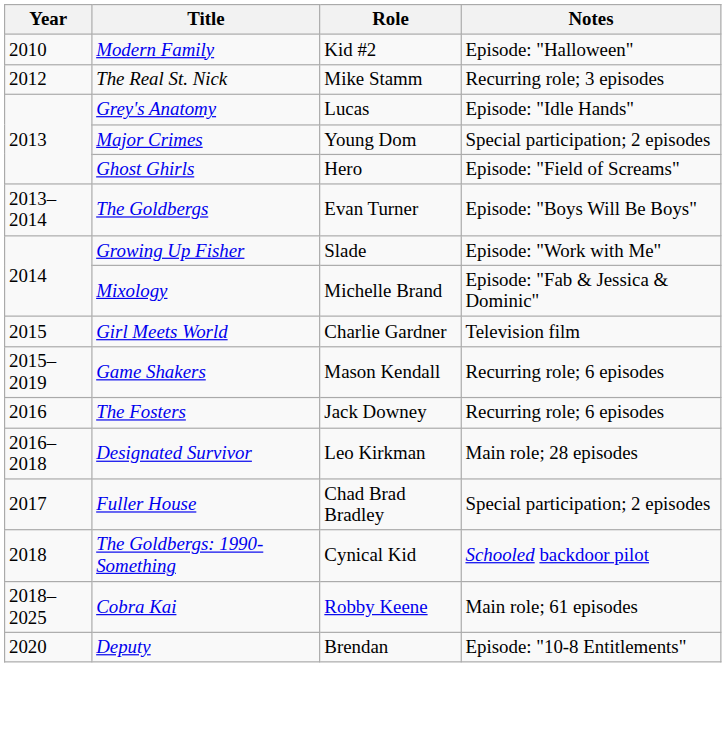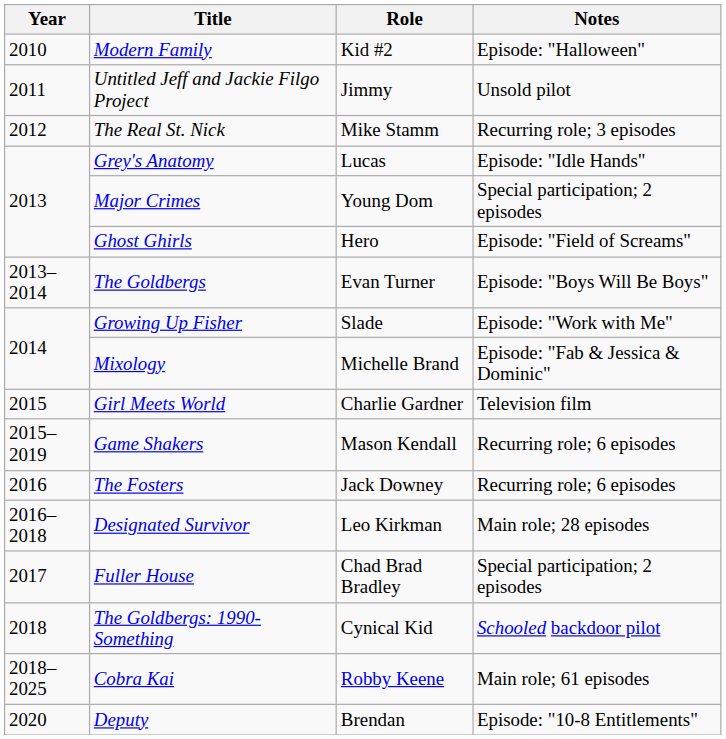 <table class="wikitable sortable">
 <tr>
 <th>Year</th>
 <th>Title</th>
 <th>Role</th>
 <th class="unsortable">Notes</th>
 </tr>
 <tr>
 <td>2010</td>
 <td><em><a href='#'>Modern Family</a></em></td>
 <td>Kid #2</td>
 <td>Episode: "Halloween"</td>
+</tr>
+<tr>
+<td>2011</td>
+<td><em>Untitled Jeff and Jackie Filgo Project</em></td>
+<td>Jimmy</td>
+<td>Unsold pilot</td>
 </tr>
 <tr>
 <td>2012</td>
 <td><em>The Real St. Nick</em></td>
 <td>Mike Stamm</td>
 <td>Recurring role; 3 episodes</td>
 </tr>
 <tr>
 <td rowspan="3">2013</td>
 <td><em><a href='#'>Grey's Anatomy</a></em></td>
 <td>Lucas</td>
 <td>Episode: "Idle Hands"</td>
 </tr>
 <tr>
 <td><em><a href='#'>Major Crimes</a></em></td>
 <td>Young Dom</td>
 <td>Special participation; 2 episodes</td>
 </tr>
 <tr>
 <td><em><a href='#'>Ghost Ghirls</a></em></td>
 <td>Hero</td>
 <td>Episode: "Field of Screams"</td>
 </tr>
 <tr>
 <td>2013–2014</td>
 <td><em><a href='#'>The Goldbergs</a></em></td>
 <td>Evan Turner</td>
 <td>Episode: "Boys Will Be Boys"</td>
 </tr>
 <tr>
 <td rowspan="2">2014</td>
 <td><em><a href='#'>Growing Up Fisher</a></em></td>
 <td>Slade</td>
 <td>Episode: "Work with Me"</td>
 </tr>
 <tr>
 <td><em><a href='#'>Mixology</a></em></td>
 <td>Michelle Brand</td>
 <td>Episode: "Fab & Jessica & Dominic"</td>
 </tr>
 <tr>
 <td>2015</td>
 <td><em><a href='#'>Girl Meets World</a></em></td>
 <td>Charlie Gardner</td>
 <td>Television film</td>
 </tr>
 <tr>
 <td>2015–2019</td>
 <td><em><a href='#'>Game Shakers</a></em></td>
 <td>Mason Kendall</td>
 <td>Recurring role; 6 episodes</td>
 </tr>
 <tr>
 <td>2016</td>
 <td><em><a href='#'>The Fosters</a></em></td>
 <td>Jack Downey</td>
 <td>Recurring role; 6 episodes</td>
 </tr>
 <tr>
 <td>2016–2018</td>
 <td><em><a href='#'>Designated Survivor</a></em></td>
 <td>Leo Kirkman</td>
 <td>Main role; 28 episodes</td>
 </tr>
 <tr>
 <td>2017</td>
 <td><em><a href='#'>Fuller House</a></em></td>
 <td>Chad Brad Bradley</td>
 <td>Special participation; 2 episodes</td>
 </tr>
 <tr>
 <td>2018</td>
 <td><em><a href='#'>The Goldbergs: 1990-Something</a></em></td>
 <td>Cynical Kid</td>
 <td><em><a href='#'>Schooled</a></em> <a href='#'>backdoor pilot</a></td>
 </tr>
 <tr>
 <td>2018–2025</td>
 <td><em><a href='#'>Cobra Kai</a></em></td>
 <td><a href='#'>Robby Keene</a></td>
 <td>Main role; 61 episodes</td>
 </tr>
 <tr>
 <td>2020</td>
 <td><em><a href='#'>Deputy</a></em></td>
 <td>Brendan</td>
 <td>Episode: "10-8 Entitlements"</td>
 </tr>
 </table>
